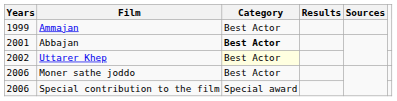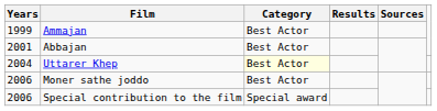 <table class = "wikitable sortable">
 <tr>
 <th>Years</th>
 <th>Film</th>
 <th>Category</th>
 <th>Results</th>
 <th>Sources</th>
 </tr>
 <tr>
 <td>1999</td>
 <td><a href='#'>Ammajan</a></td>
 <td>Best Actor</td>
 <td></td>
 <td></td>
 </tr>
 <tr>
 <td>2001</td>
 <td>Abbajan</td>
-<td><strong>Best Actor</strong></td>
+<td>Best Actor</td>
 <td></td>
 <td rowspan = 2></td>
 </tr>
 <tr>
-<td>2002</td>
+<td>2004</td>
 <td><a href='#'>Uttarer Khep</a></td>
 <td style="background: lightyellow;">Best Actor</td>
 <td></td>
 <td></td>
 </tr>
 <tr>
 <td>2006</td>
 <td>Moner sathe joddo</td>
 <td>Best Actor</td>
 <td></td>
 <td rowspan = 2></td>
 </tr>
 <tr>
 <td>2006</td>
 <td>Special contribution to the film</td>
 <td>Special award</td>
 <td></td>
 <td></td>
 </tr>
 </table>
